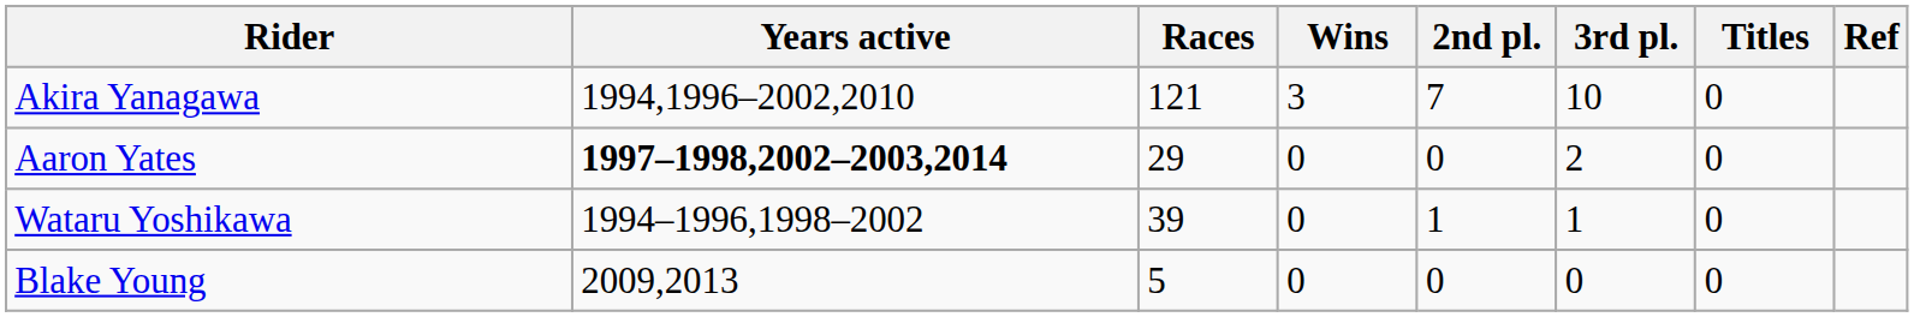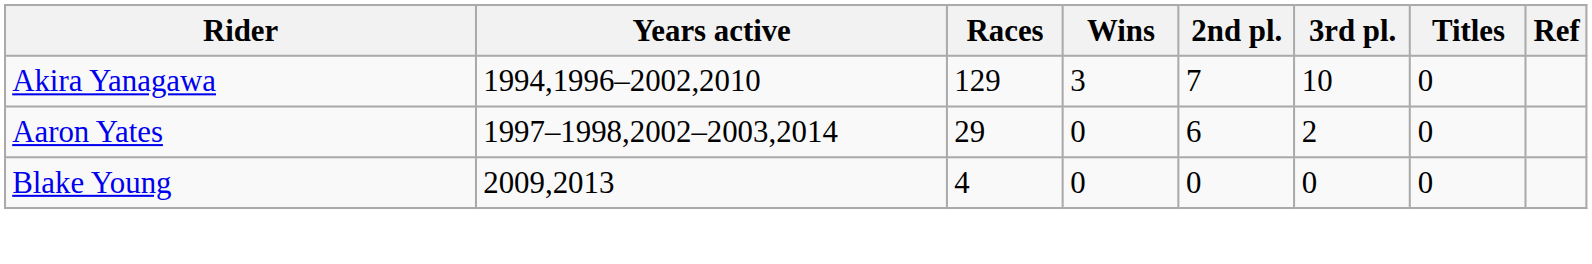 <table class="wikitable" style="font-size:95%;">
 <tr>
 <th width="225">Rider</th>
 <th width="225">Years active</th>
 <th width="50">Races</th>
 <th width="50">Wins</th>
 <th width="50">2nd pl.</th>
 <th width="50">3rd pl.</th>
 <th width="50">Titles</th>
 <th>Ref</th>
 </tr>
 <tr>
 <td> <a href='#'>Akira Yanagawa</a></td>
 <td>1994,1996–2002,2010</td>
-<td>121</td>
+<td>129</td>
 <td>3</td>
 <td>7</td>
 <td>10</td>
 <td>0</td>
 <td></td>
 </tr>
 <tr>
 <td> <a href='#'>Aaron Yates</a></td>
-<td><strong>1997–1998,2002–2003,2014</strong></td>
+<td>1997–1998,2002–2003,2014</td>
 <td>29</td>
 <td>0</td>
-<td>0</td>
+<td>6</td>
 <td>2</td>
-<td>0</td>
-<td></td>
-</tr>
-<tr>
-<td> <a href='#'>Wataru Yoshikawa</a></td>
-<td>1994–1996,1998–2002</td>
-<td>39</td>
-<td>0</td>
-<td>1</td>
-<td>1</td>
 <td>0</td>
 <td></td>
 </tr>
 <tr>
 <td> <a href='#'>Blake Young</a></td>
 <td>2009,2013</td>
-<td>5</td>
+<td>4</td>
 <td>0</td>
 <td>0</td>
 <td>0</td>
 <td>0</td>
 <td></td>
 </tr>
 </table>
